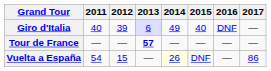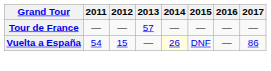 <table class="wikitable plainrowheaders">
 <tr>
 <th scope="col"><a href='#'>Grand Tour</a></th>
 <th scope="col">2011</th>
 <th scope="col">2012</th>
 <th scope="col">2013</th>
 <th scope="col">2014</th>
 <th scope="col">2015</th>
 <th scope="col">2016</th>
 <th scope="col">2017</th>
 </tr>
 <tr style="text-align:center;">
-<th scope="row"> <a href='#'>Giro d'Italia</a></th>
-<td style="text-align:center;"><a href='#'>40</a></td>
-<td style="text-align:center;"><a href='#'>39</a></td>
-<td style="text-align:center; background:#ddf;"><a href='#'>6</a></td>
-<td style="text-align:center;"><a href='#'>49</a></td>
-<td style="text-align:center;"><a href='#'>40</a></td>
-<td style="text-align:center;"><a href='#'>DNF</a></td>
-<td>—</td>
-</tr>
-<tr style="text-align:center;">
 <th scope="row"> <a href='#'>Tour de France</a></th>
 <td>—</td>
 <td>—</td>
-<td style="text-align:center;"><strong><a href='#'>57</a></strong></td>
+<td style="text-align:center;"><a href='#'>57</a></td>
 <td>—</td>
 <td>—</td>
 <td>—</td>
 <td>—</td>
 </tr>
 <tr style="text-align:center;">
 <th scope="row"> <a href='#'>Vuelta a España</a></th>
 <td style="text-align:center;"><a href='#'>54</a></td>
 <td style="text-align:center;"><a href='#'>15</a></td>
 <td>—</td>
 <td style="background: lightyellow; text-align:center;"><a href='#'>26</a></td>
 <td style="text-align:center;"><a href='#'>DNF</a></td>
 <td>—</td>
 <td style="text-align:center;"><a href='#'>86</a></td>
 </tr>
 </table>
